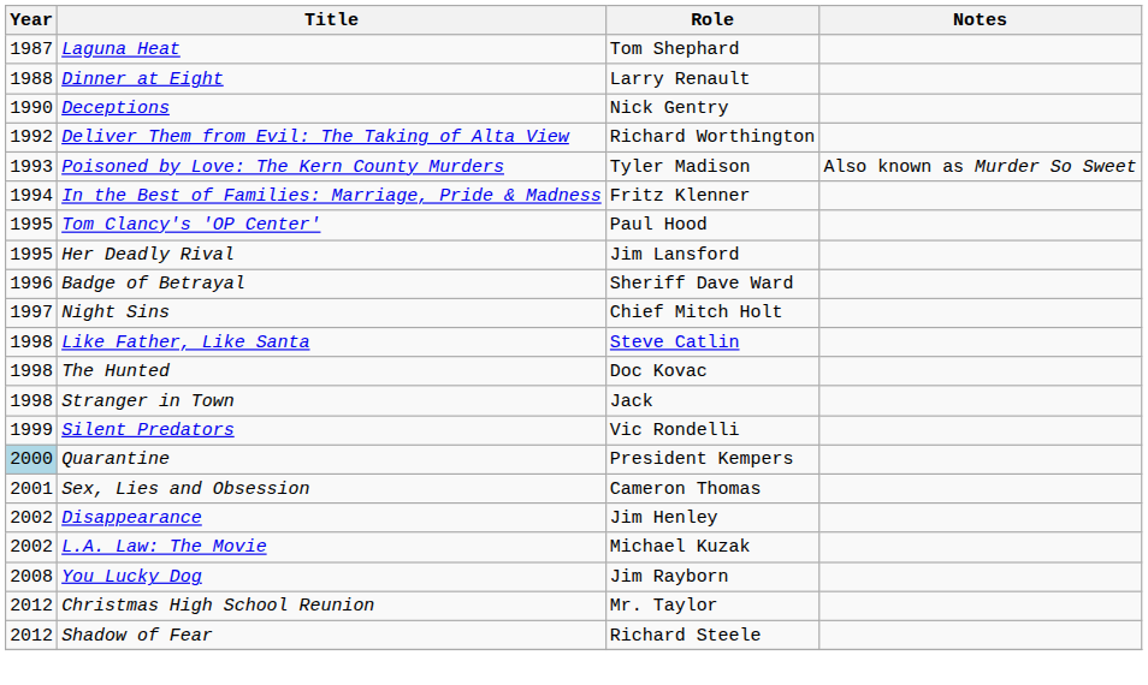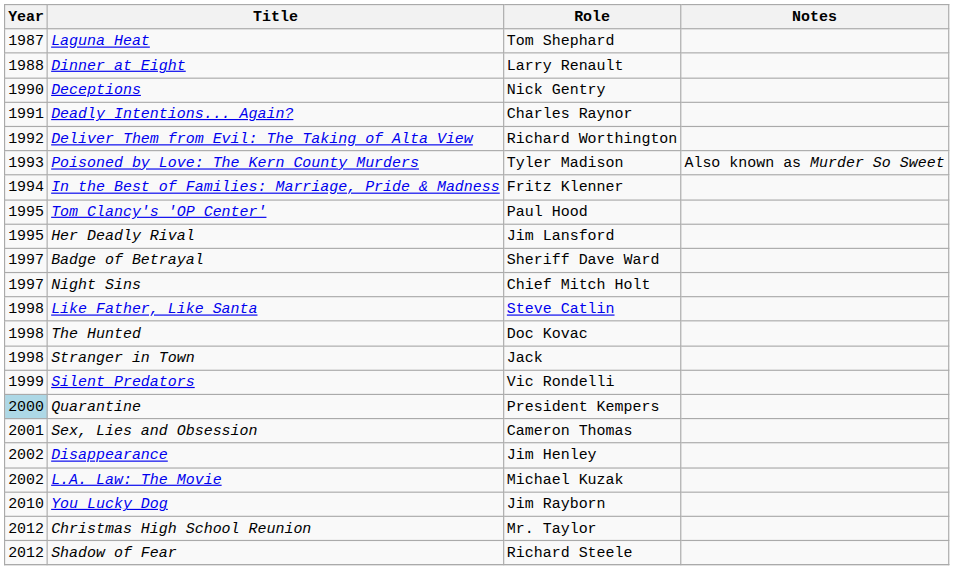 <table class="wikitable">
 <tr>
 <th>Year</th>
 <th>Title</th>
 <th>Role</th>
 <th>Notes</th>
 </tr>
 <tr>
 <td>1987</td>
 <td><em><a href='#'>Laguna Heat</a></em></td>
 <td>Tom Shephard</td>
 <td></td>
 </tr>
 <tr>
 <td>1988</td>
 <td><em><a href='#'>Dinner at Eight</a></em></td>
 <td>Larry Renault</td>
 <td></td>
 </tr>
 <tr>
 <td>1990</td>
 <td><em><a href='#'>Deceptions</a></em></td>
 <td>Nick Gentry</td>
+<td></td>
+</tr>
+<tr>
+<td>1991</td>
+<td><em><a href='#'>Deadly Intentions... Again?</a></em></td>
+<td>Charles Raynor</td>
 <td></td>
 </tr>
 <tr>
 <td>1992</td>
 <td><em><a href='#'>Deliver Them from Evil: The Taking of Alta View</a></em></td>
 <td>Richard Worthington</td>
 <td></td>
 </tr>
 <tr>
 <td>1993</td>
 <td><em><a href='#'>Poisoned by Love: The Kern County Murders</a></em></td>
 <td>Tyler Madison</td>
 <td>Also known as <em>Murder So Sweet</em></td>
 </tr>
 <tr>
 <td>1994</td>
 <td><em><a href='#'>In the Best of Families: Marriage, Pride & Madness</a></em></td>
 <td>Fritz Klenner</td>
 <td></td>
 </tr>
 <tr>
 <td>1995</td>
 <td><em><a href='#'>Tom Clancy's 'OP Center'</a></em></td>
 <td>Paul Hood</td>
 <td></td>
 </tr>
 <tr>
 <td>1995</td>
 <td><em>Her Deadly Rival</em></td>
 <td>Jim Lansford</td>
 <td></td>
 </tr>
 <tr>
-<td>1996</td>
+<td>1997</td>
 <td><em>Badge of Betrayal</em></td>
 <td>Sheriff Dave Ward</td>
 <td></td>
 </tr>
 <tr>
 <td>1997</td>
 <td><em>Night Sins</em></td>
 <td>Chief Mitch Holt</td>
 <td></td>
 </tr>
 <tr>
 <td>1998</td>
 <td><em><a href='#'>Like Father, Like Santa</a></em></td>
 <td><a href='#'>Steve Catlin</a></td>
 <td></td>
 </tr>
 <tr>
 <td>1998</td>
 <td><em>The Hunted</em></td>
 <td>Doc Kovac</td>
 <td></td>
 </tr>
 <tr>
 <td>1998</td>
 <td><em>Stranger in Town</em></td>
 <td>Jack</td>
 <td></td>
 </tr>
 <tr>
 <td>1999</td>
 <td><em><a href='#'>Silent Predators</a></em></td>
 <td>Vic Rondelli</td>
 <td></td>
 </tr>
 <tr>
 <td style="background: lightblue;">2000</td>
 <td><em>Quarantine</em></td>
 <td>President Kempers</td>
 <td></td>
 </tr>
 <tr>
 <td>2001</td>
 <td><em>Sex, Lies and Obsession</em></td>
 <td>Cameron Thomas</td>
 <td></td>
 </tr>
 <tr>
 <td>2002</td>
 <td><em><a href='#'>Disappearance</a></em></td>
 <td>Jim Henley</td>
 <td></td>
 </tr>
 <tr>
 <td>2002</td>
 <td><em><a href='#'>L.A. Law: The Movie</a></em></td>
 <td>Michael Kuzak</td>
 <td></td>
 </tr>
 <tr>
-<td>2008</td>
+<td>2010</td>
 <td><em><a href='#'>You Lucky Dog</a></em></td>
 <td>Jim Rayborn</td>
 <td></td>
 </tr>
 <tr>
 <td>2012</td>
 <td><em>Christmas High School Reunion</em></td>
 <td>Mr. Taylor</td>
 <td></td>
 </tr>
 <tr>
 <td>2012</td>
 <td><em>Shadow of Fear</em></td>
 <td>Richard Steele</td>
 <td></td>
 </tr>
 <tr>
 </tr>
 </table>
